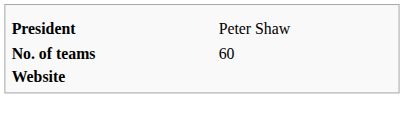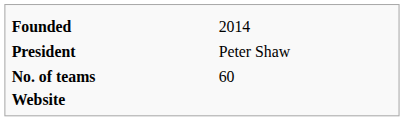 <table class="infobox" style="width: 25em; font-size: 95%;">
 <tr>
 <td align="center" colspan="2"></td>
 </tr>
 <tr>
+</tr>
+<tr>
+<td><strong>Founded</strong></td>
+<td>2014</td>
 </tr>
 <tr>
 </tr>
 <tr>
 <td><strong>President </strong></td>
 <td>Peter Shaw</td>
 </tr>
 <tr>
 </tr>
 <tr>
 <td><strong>No. of teams </strong></td>
 <td>60</td>
 </tr>
 <tr>
 <td><strong>Website </strong></td>
 <td></td>
 </tr>
 </table>
